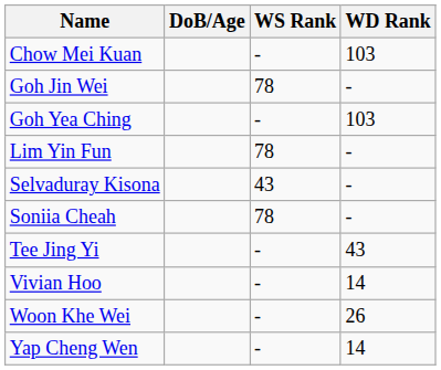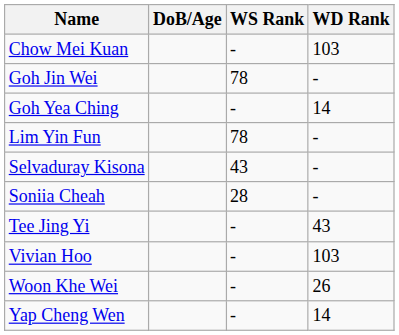 <table class="wikitable" style="text-align: left; font-size:95%;">
 <tr>
 <th>Name</th>
 <th>DoB/Age</th>
 <th>WS Rank</th>
 <th>WD Rank</th>
 </tr>
 <tr>
 <td><a href='#'>Chow Mei Kuan</a></td>
 <td></td>
 <td>-</td>
 <td>103</td>
 </tr>
 <tr>
 <td><a href='#'>Goh Jin Wei</a></td>
 <td></td>
 <td>78</td>
 <td>-</td>
 </tr>
 <tr>
 <td><a href='#'>Goh Yea Ching</a></td>
 <td></td>
 <td>-</td>
-<td>103</td>
+<td>14</td>
 </tr>
 <tr>
 <td><a href='#'>Lim Yin Fun</a></td>
 <td></td>
 <td>78</td>
 <td>-</td>
 </tr>
 <tr>
 <td><a href='#'>Selvaduray Kisona</a></td>
 <td></td>
 <td>43</td>
 <td>-</td>
 </tr>
 <tr>
 <td><a href='#'>Soniia Cheah</a></td>
 <td></td>
-<td>78</td>
+<td>28</td>
 <td>-</td>
 </tr>
 <tr>
 <td><a href='#'>Tee Jing Yi</a></td>
 <td></td>
 <td>-</td>
 <td>43</td>
 </tr>
 <tr>
 <td><a href='#'>Vivian Hoo</a></td>
 <td></td>
 <td>-</td>
-<td>14</td>
+<td>103</td>
 </tr>
 <tr>
 <td><a href='#'>Woon Khe Wei</a></td>
 <td></td>
 <td>-</td>
 <td>26</td>
 </tr>
 <tr>
 <td><a href='#'>Yap Cheng Wen</a></td>
 <td></td>
 <td>-</td>
 <td>14</td>
 </tr>
 </table>
